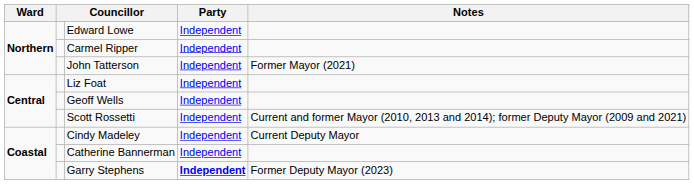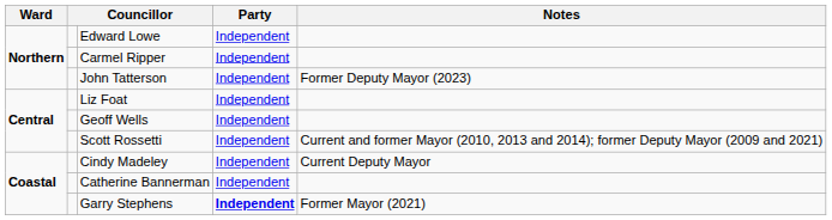 <table class="wikitable">
 <tr>
 <th>Ward</th>
 <th colspan="2">Councillor</th>
 <th>Party</th>
 <th>Notes</th>
 </tr>
 <tr>
 <td rowspan="3"><strong>Northern</strong></td>
 <td> </td>
 <td>Edward Lowe</td>
 <td><a href='#'>Independent</a></td>
 <td></td>
 </tr>
 <tr>
 <td> </td>
 <td>Carmel Ripper</td>
 <td><a href='#'>Independent</a></td>
 <td></td>
 </tr>
 <tr>
 <td> </td>
 <td>John Tatterson</td>
 <td><a href='#'>Independent</a></td>
-<td>Former Mayor (2021) </td>
+<td>Former Deputy Mayor (2023)</td>
 </tr>
 <tr>
 <td rowspan="3"><strong>Central</strong></td>
 <td> </td>
 <td>Liz Foat</td>
 <td><a href='#'>Independent</a></td>
 <td></td>
 </tr>
 <tr>
 <td> </td>
 <td>Geoff Wells</td>
 <td><a href='#'>Independent</a></td>
 <td></td>
 </tr>
 <tr>
 <td> </td>
 <td>Scott Rossetti</td>
 <td><a href='#'>Independent</a></td>
 <td>Current and former Mayor (2010, 2013 and 2014); former Deputy Mayor (2009 and 2021) </td>
 </tr>
 <tr>
 <td rowspan="3"><strong>Coastal</strong></td>
 <td> </td>
 <td>Cindy Madeley</td>
 <td><a href='#'>Independent</a></td>
 <td>Current Deputy Mayor </td>
 </tr>
 <tr>
 <td> </td>
 <td>Catherine Bannerman</td>
 <td><a href='#'>Independent</a></td>
 <td></td>
 </tr>
 <tr>
 <td> </td>
 <td>Garry Stephens</td>
 <td><strong><a href='#'>Independent</a></strong></td>
-<td>Former Deputy Mayor (2023)</td>
+<td>Former Mayor (2021) </td>
 </tr>
 </table>
